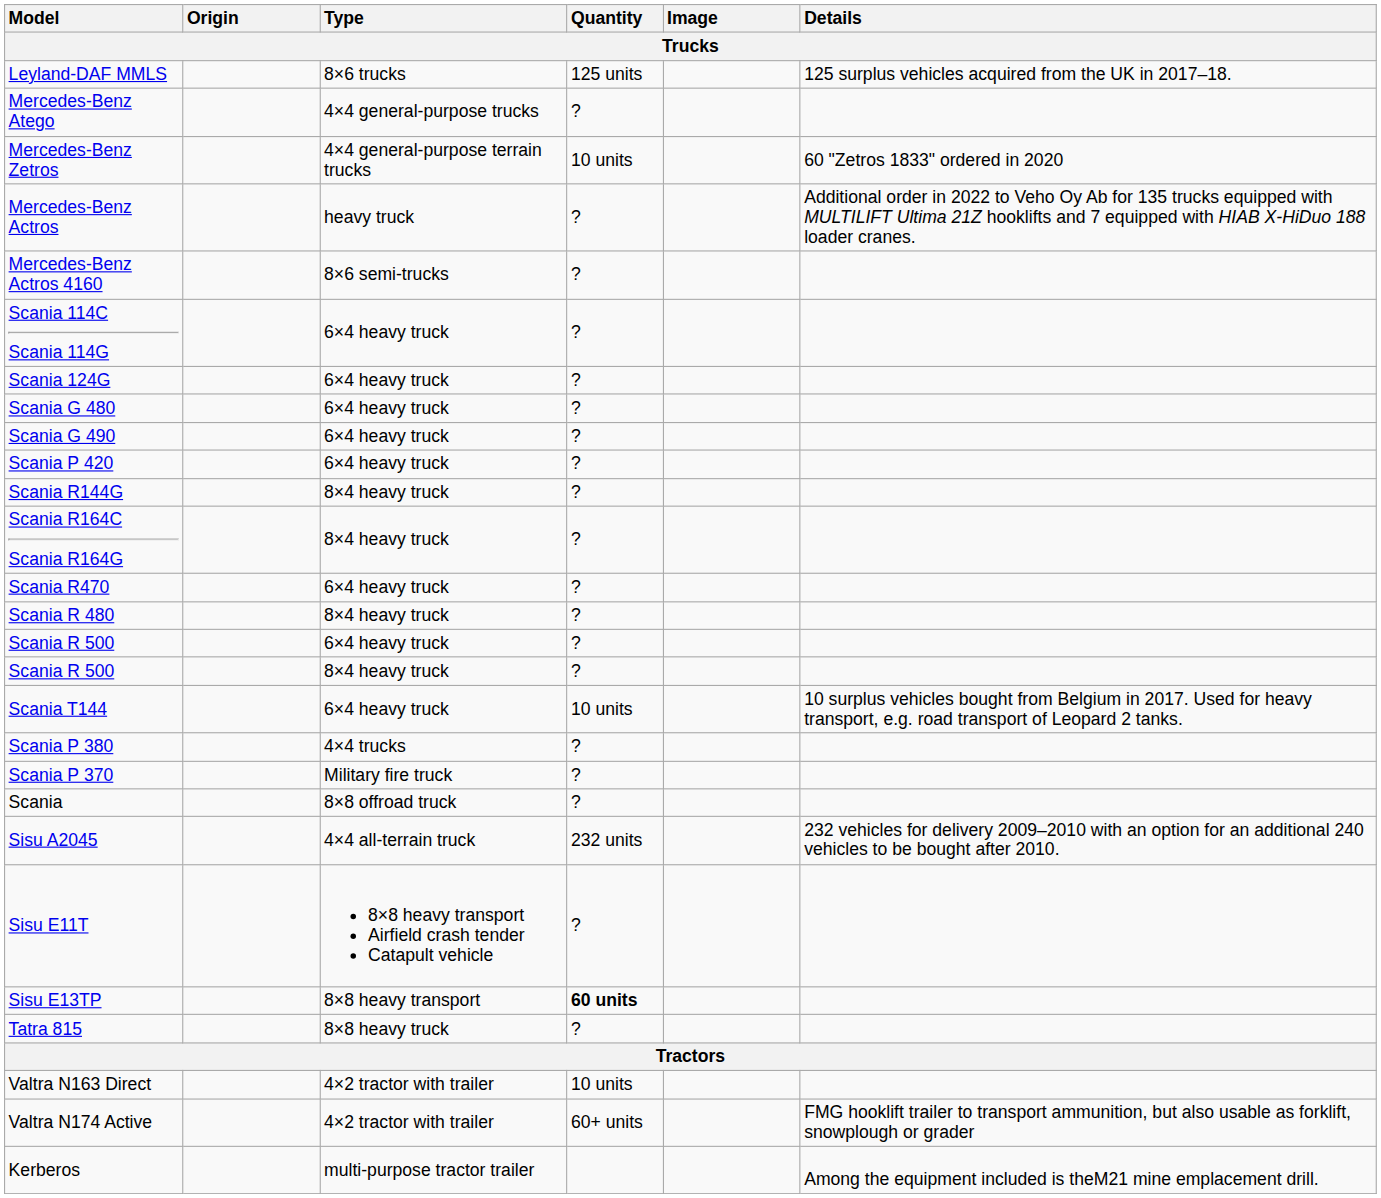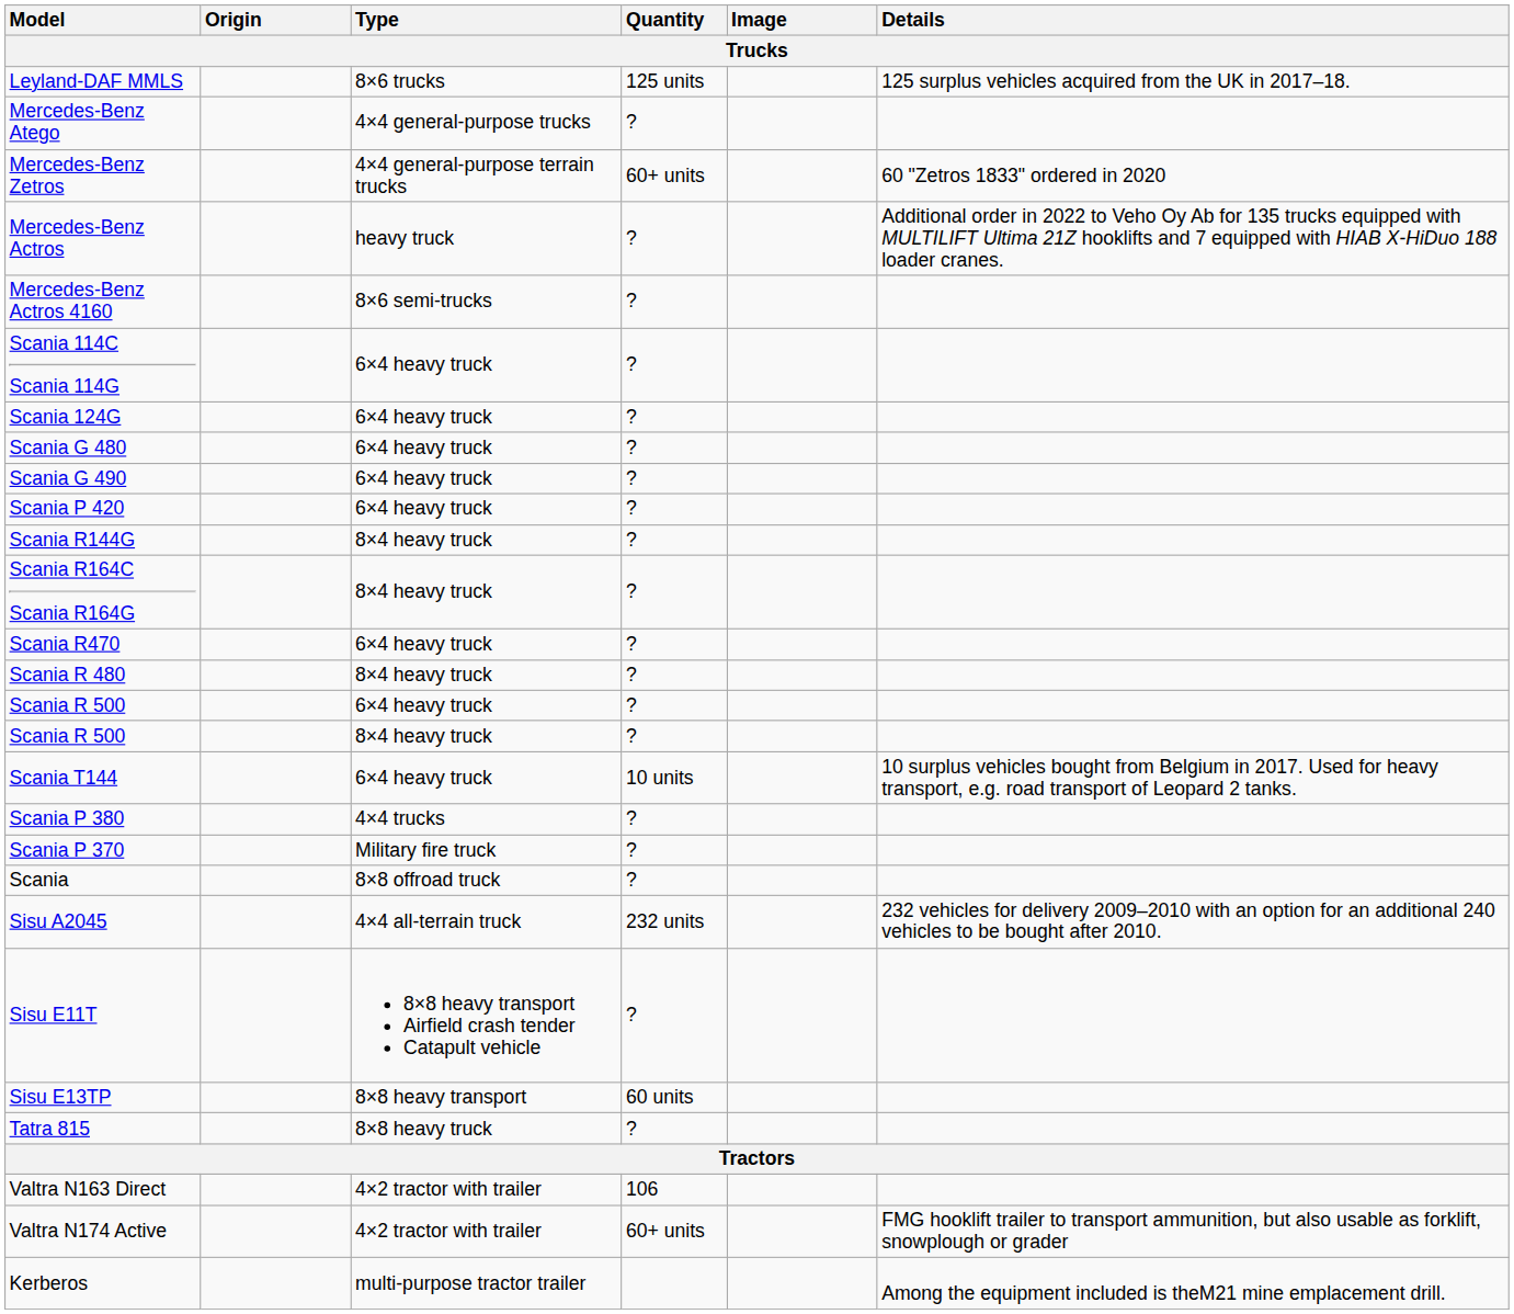 <table class="wikitable">
 <tr>
 <th style="text-align: left; width:13%;">Model</th>
 <th style="text-align: left; width:10%;">Origin</th>
 <th style="text-align: left; width:18%;">Type</th>
 <th style="text-align: left; width:7%;">Quantity</th>
 <th style="text-align: left; width:10%;">Image</th>
 <th style="text-align: left; width:42%;">Details</th>
 </tr>
 <tr>
 <th colspan="6">Trucks</th>
 </tr>
 <tr>
 <td><a href='#'>Leyland-DAF MMLS</a></td>
 <td></td>
 <td>8×6 trucks</td>
 <td>125 units</td>
 <td></td>
 <td>125 surplus vehicles acquired from the UK in 2017–18.</td>
 </tr>
 <tr>
 <td><a href='#'>Mercedes-Benz Atego</a></td>
 <td></td>
 <td>4×4 general-purpose trucks</td>
 <td>?</td>
 <td></td>
 <td></td>
 </tr>
 <tr>
 <td><a href='#'>Mercedes-Benz Zetros</a></td>
 <td></td>
 <td>4×4 general-purpose terrain trucks</td>
-<td>10 units</td>
+<td>60+ units</td>
 <td></td>
 <td>60 "Zetros 1833" ordered in 2020</td>
 </tr>
 <tr>
 <td><a href='#'>Mercedes-Benz Actros</a></td>
 <td></td>
 <td>heavy truck</td>
 <td>?</td>
 <td></td>
 <td>Additional order in 2022 to Veho Oy Ab for 135 trucks equipped with <em>MULTILIFT Ultima 21Z</em> hooklifts and 7 equipped with   <em>HIAB</em> <em>X-HiDuo 188</em> loader cranes.</td>
 </tr>
 <tr>
 <td><a href='#'>Mercedes-Benz Actros 4160</a></td>
 <td></td>
 <td>8×6 semi-trucks</td>
 <td>?</td>
 <td></td>
 <td></td>
 </tr>
 <tr>
 <td><a href='#'>Scania 114C</a><hr><a href='#'>Scania 114G</a></td>
 <td></td>
 <td>6×4 heavy truck</td>
 <td>?</td>
 <td></td>
 <td></td>
 </tr>
 <tr>
 <td><a href='#'>Scania 124G</a></td>
 <td></td>
 <td>6×4 heavy truck</td>
 <td>?</td>
 <td></td>
 <td></td>
 </tr>
 <tr>
 <td><a href='#'>Scania G 480</a></td>
 <td></td>
 <td>6×4 heavy truck</td>
 <td>?</td>
 <td></td>
 <td></td>
 </tr>
 <tr>
 <td><a href='#'>Scania G 490</a></td>
 <td></td>
 <td>6×4 heavy truck</td>
 <td>?</td>
 <td></td>
 <td></td>
 </tr>
 <tr>
 <td><a href='#'>Scania P 420</a></td>
 <td></td>
 <td>6×4 heavy truck</td>
 <td>?</td>
 <td></td>
 <td></td>
 </tr>
 <tr>
 <td><a href='#'>Scania R144G</a></td>
 <td></td>
 <td>8×4 heavy truck</td>
 <td>?</td>
 <td></td>
 <td></td>
 </tr>
 <tr>
 <td><a href='#'>Scania R164C</a><hr><a href='#'>Scania R164G</a></td>
 <td></td>
 <td>8×4 heavy truck</td>
 <td>?</td>
 <td></td>
 <td></td>
 </tr>
 <tr>
 <td><a href='#'>Scania R470</a></td>
 <td></td>
 <td>6×4 heavy truck</td>
 <td>?</td>
 <td></td>
 <td></td>
 </tr>
 <tr>
 <td><a href='#'>Scania R 480</a></td>
 <td></td>
 <td>8×4 heavy truck</td>
 <td>?</td>
 <td></td>
 <td></td>
 </tr>
 <tr>
 <td><a href='#'>Scania R 500</a></td>
 <td></td>
 <td>6×4 heavy truck</td>
 <td>?</td>
 <td></td>
 <td></td>
 </tr>
 <tr>
 <td><a href='#'>Scania R 500</a></td>
 <td></td>
 <td>8×4 heavy truck</td>
 <td>?</td>
 <td></td>
 <td></td>
 </tr>
 <tr>
 <td><a href='#'>Scania T144</a></td>
 <td></td>
 <td>6×4 heavy truck</td>
 <td>10 units</td>
 <td></td>
 <td>10 surplus vehicles bought from Belgium in 2017. Used for heavy transport, e.g. road transport of Leopard 2 tanks.</td>
 </tr>
 <tr>
 <td><a href='#'>Scania P 380</a></td>
 <td></td>
 <td>4×4 trucks</td>
 <td>?</td>
 <td></td>
 <td></td>
 </tr>
 <tr>
 <td><a href='#'>Scania P 370</a></td>
 <td></td>
 <td>Military fire truck</td>
 <td>?</td>
 <td></td>
 <td></td>
 </tr>
 <tr>
 <td>Scania</td>
 <td></td>
 <td>8×8 offroad truck</td>
 <td>?</td>
 <td></td>
 <td></td>
 </tr>
 <tr>
 <td><a href='#'>Sisu A2045</a></td>
 <td></td>
 <td>4×4 all-terrain truck</td>
 <td>232 units</td>
 <td></td>
 <td>232 vehicles for delivery 2009–2010 with an option for an additional 240 vehicles to be bought after 2010.</td>
 </tr>
 <tr>
 <td><a href='#'>Sisu E11T</a></td>
 <td></td>
 <td><br><ul><li>8×8 heavy transport</li><li>Airfield crash tender</li><li>Catapult vehicle</li></ul></td>
 <td>?</td>
 <td></td>
 <td></td>
 </tr>
 <tr>
 <td><a href='#'>Sisu E13TP</a></td>
 <td></td>
 <td>8×8 heavy transport</td>
-<td><strong>60 units</strong></td>
+<td>60 units</td>
 <td></td>
 <td></td>
 </tr>
 <tr>
 <td><a href='#'>Tatra 815</a></td>
 <td></td>
 <td>8×8 heavy truck</td>
 <td>?</td>
 <td></td>
 <td></td>
 </tr>
 <tr>
 <th colspan="6">Tractors</th>
 </tr>
 <tr>
 <td>Valtra N163 Direct</td>
 <td></td>
 <td>4×2 tractor with trailer</td>
-<td>10 units</td>
+<td>106</td>
 <td></td>
 <td></td>
 </tr>
 <tr>
 <td>Valtra N174 Active</td>
 <td></td>
 <td>4×2 tractor with trailer</td>
 <td>60+ units</td>
 <td></td>
 <td>FMG hooklift trailer to transport ammunition, but also usable as forklift, snowplough or grader</td>
 </tr>
 <tr>
 <td>Kerberos</td>
 <td></td>
 <td>multi-purpose tractor trailer</td>
 <td></td>
 <td></td>
 <td><br>Among the equipment included is theM21 mine emplacement drill.</td>
 </tr>
 </table>
